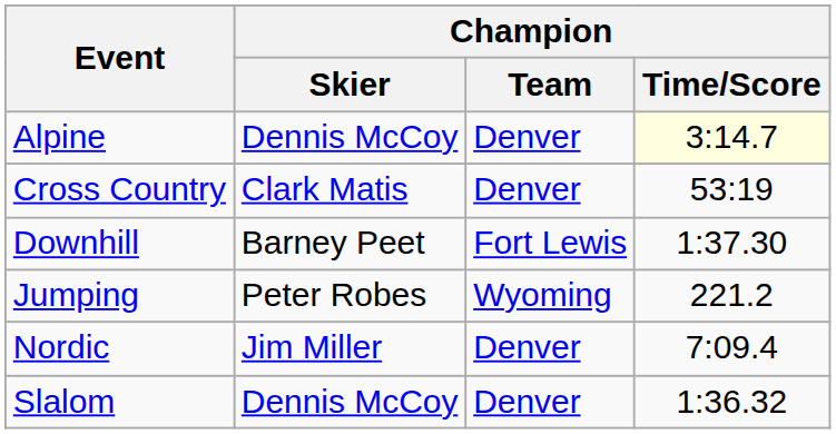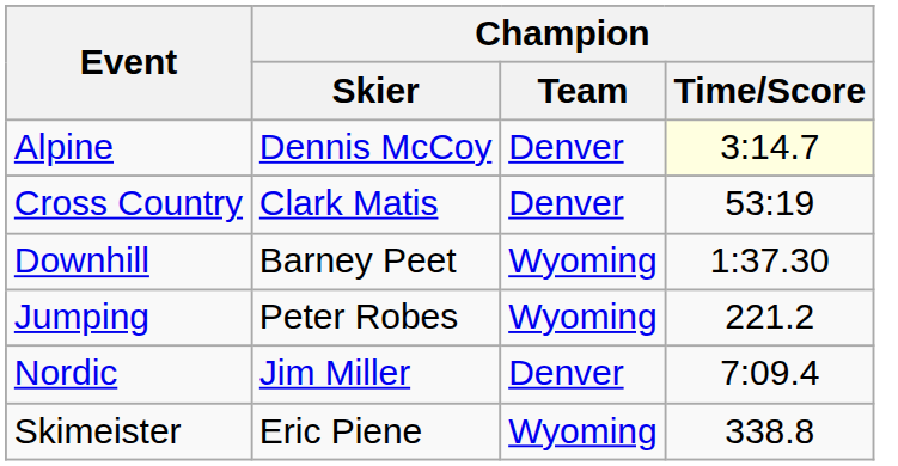 <table class="wikitable">
 <tr>
 <th rowspan="2">Event</th>
 <th colspan="3" bgcolor=000000>Champion</th>
 </tr>
 <tr>
 <th>Skier</th>
 <th>Team</th>
 <th>Time/Score</th>
 </tr>
 <tr>
 <td><a href='#'>Alpine</a></td>
 <td><a href='#'>Dennis McCoy</a></td>
 <td><a href='#'>Denver</a></td>
 <td align=center style="background: lightyellow;">3:14.7</td>
 </tr>
 <tr>
 <td><a href='#'>Cross Country</a></td>
 <td><a href='#'>Clark Matis</a></td>
 <td><a href='#'>Denver</a></td>
 <td align=center>53:19</td>
 </tr>
 <tr>
 <td><a href='#'>Downhill</a></td>
 <td>Barney Peet</td>
-<td><a href='#'>Fort Lewis</a></td>
+<td><a href='#'>Wyoming</a></td>
 <td align=center>1:37.30</td>
 </tr>
 <tr>
 <td><a href='#'>Jumping</a></td>
 <td>Peter Robes</td>
 <td><a href='#'>Wyoming</a></td>
 <td align=center>221.2</td>
 </tr>
 <tr>
 <td><a href='#'>Nordic</a></td>
 <td><a href='#'>Jim Miller</a></td>
 <td><a href='#'>Denver</a></td>
 <td align=center>7:09.4</td>
 </tr>
 <tr>
-<td><a href='#'>Slalom</a></td>
-<td><a href='#'>Dennis McCoy</a></td>
-<td><a href='#'>Denver</a></td>
-<td align=center>1:36.32</td>
+<td>Skimeister</td>
+<td>Eric Piene</td>
+<td><a href='#'>Wyoming</a></td>
+<td align=center>338.8</td>
 </tr>
 </table>
